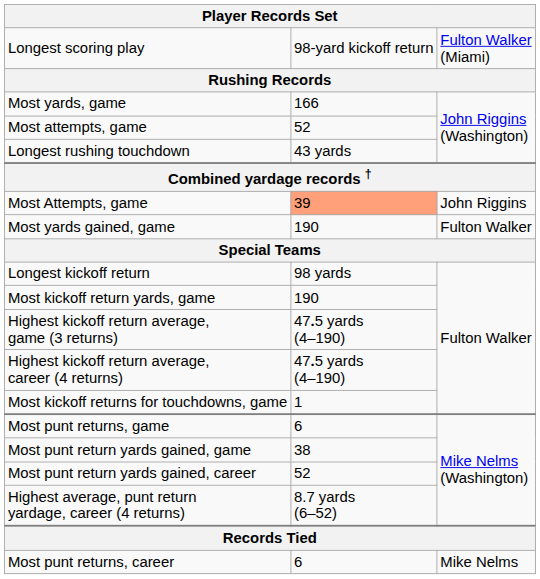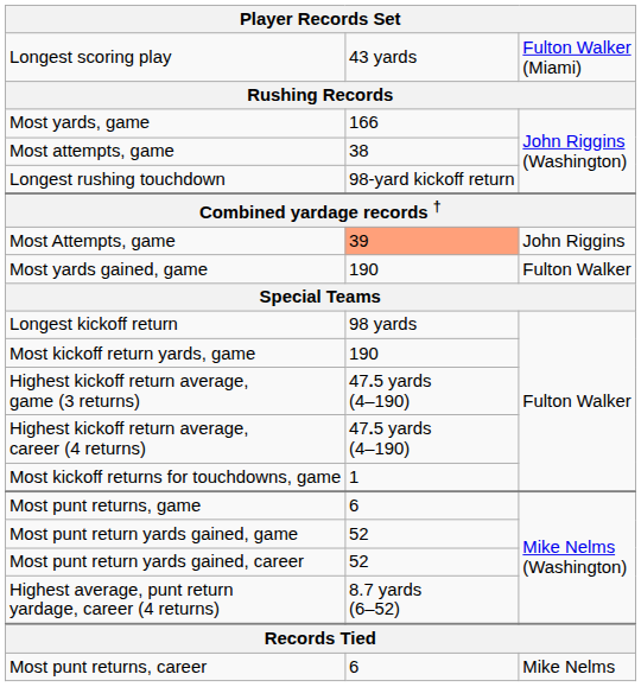 <table class="wikitable">
 <tr>
 <th colspan=3>Player Records Set</th>
 </tr>
 <tr>
 <td>Longest scoring play</td>
-<td>98-yard kickoff return</td>
+<td>43 yards</td>
 <td><a href='#'>Fulton Walker</a><br>(Miami)</td>
 </tr>
 <tr>
 <th colspan=3>Rushing Records</th>
 </tr>
 <tr>
 <td>Most yards, game</td>
 <td>166</td>
 <td rowspan=3><a href='#'>John Riggins</a><br>(Washington)</td>
 </tr>
 <tr>
 <td>Most attempts, game</td>
-<td>52</td>
+<td>38</td>
 </tr>
 <tr style="border-bottom: 2px solid gray">
 <td>Longest rushing touchdown</td>
-<td>43 yards</td>
+<td>98-yard kickoff return</td>
 </tr>
 <tr>
 <th colspan=3>Combined yardage records <sup>†</sup></th>
 </tr>
 <tr>
 <td>Most Attempts, game</td>
 <td style="background: lightsalmon;">39</td>
 <td>John Riggins</td>
 </tr>
 <tr>
 <td>Most yards gained, game</td>
 <td>190</td>
 <td>Fulton Walker</td>
 </tr>
 <tr>
 <th colspan=3>Special Teams</th>
 </tr>
 <tr>
 <td>Longest kickoff return</td>
 <td>98 yards</td>
 <td rowspan=5>Fulton Walker</td>
 </tr>
 <tr>
 <td>Most kickoff return yards, game</td>
 <td>190</td>
 </tr>
 <tr>
 <td>Highest kickoff return average,<br> game (3 returns)</td>
 <td>47<strong>.</strong>5 yards<br>(4–190)</td>
 </tr>
 <tr>
 <td>Highest kickoff return average,<br> career (4 returns)</td>
 <td>47<strong>.</strong>5 yards<br>(4–190)</td>
 </tr>
 <tr style="border-bottom: 2px solid gray">
 <td>Most kickoff returns for touchdowns, game</td>
 <td>1</td>
 </tr>
 <tr>
 <td>Most punt returns, game</td>
 <td>6</td>
 <td rowspan=4><a href='#'>Mike Nelms</a><br>(Washington)</td>
 </tr>
 <tr>
 <td>Most punt return yards gained, game</td>
-<td>38</td>
+<td>52</td>
 </tr>
 <tr>
 <td>Most punt return yards gained, career</td>
 <td>52</td>
 </tr>
 <tr style="border-bottom: 2px solid gray">
 <td>Highest average, punt return <br>yardage, career (4 returns)</td>
 <td>8.7 yards<br>(6–52)</td>
 </tr>
 <tr>
 <th colspan=3>Records Tied</th>
 </tr>
 <tr>
 <td>Most punt returns, career</td>
 <td>6</td>
 <td>Mike Nelms</td>
 </tr>
 </table>
